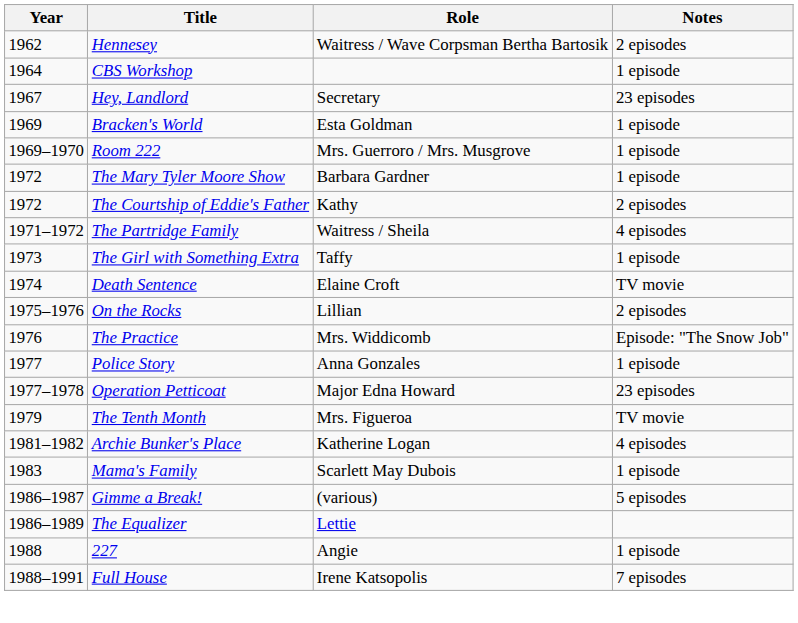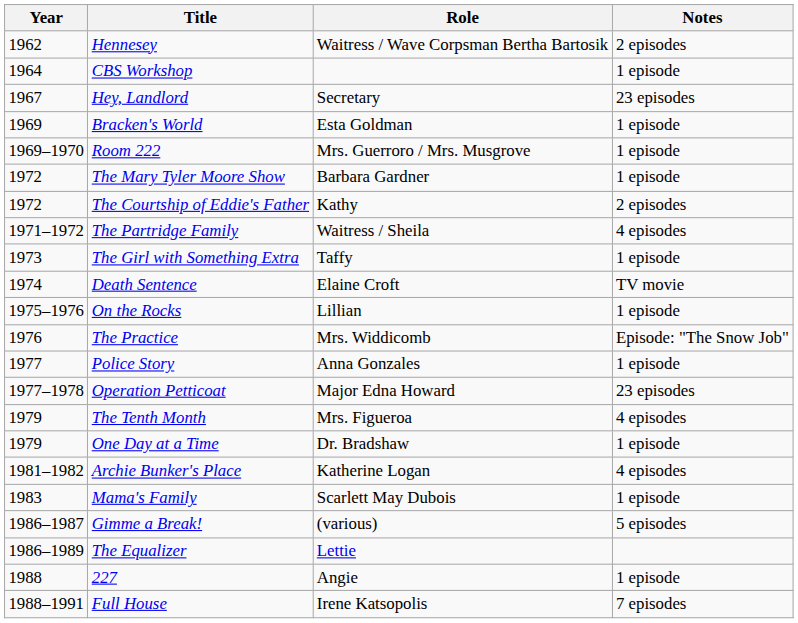 <table class="wikitable sortable">
 <tr>
 <th>Year</th>
 <th>Title</th>
 <th>Role</th>
 <th>Notes</th>
 </tr>
 <tr>
 <td>1962</td>
 <td><em><a href='#'>Hennesey</a></em></td>
 <td>Waitress / Wave Corpsman Bertha Bartosik</td>
 <td>2 episodes</td>
 </tr>
 <tr>
 <td>1964</td>
 <td><em><a href='#'>CBS Workshop</a></em></td>
 <td></td>
 <td>1 episode</td>
 </tr>
 <tr>
 <td>1967</td>
 <td><em><a href='#'>Hey, Landlord</a></em></td>
 <td>Secretary</td>
 <td>23 episodes</td>
 </tr>
 <tr>
 <td>1969</td>
 <td><em><a href='#'>Bracken's World</a></em></td>
 <td>Esta Goldman</td>
 <td>1 episode</td>
 </tr>
 <tr>
 <td>1969–1970</td>
 <td><em><a href='#'>Room 222</a></em></td>
 <td>Mrs. Guerroro / Mrs. Musgrove</td>
 <td>1 episode</td>
 </tr>
 <tr>
 <td>1972</td>
 <td><em><a href='#'>The Mary Tyler Moore Show</a></em></td>
 <td>Barbara Gardner</td>
 <td>1 episode</td>
 </tr>
 <tr>
 <td>1972</td>
 <td><em><a href='#'>The Courtship of Eddie's Father</a></em></td>
 <td>Kathy</td>
 <td>2 episodes</td>
 </tr>
 <tr>
 <td>1971–1972</td>
 <td><em><a href='#'>The Partridge Family</a></em></td>
 <td>Waitress / Sheila</td>
 <td>4 episodes</td>
 </tr>
 <tr>
 <td>1973</td>
 <td><em><a href='#'>The Girl with Something Extra</a></em></td>
 <td>Taffy</td>
 <td>1 episode</td>
 </tr>
 <tr>
 <td>1974</td>
 <td><em><a href='#'>Death Sentence</a></em></td>
 <td>Elaine Croft</td>
 <td>TV movie</td>
 </tr>
 <tr>
 <td>1975–1976</td>
 <td><em><a href='#'>On the Rocks</a></em></td>
 <td>Lillian</td>
-<td>2 episodes</td>
+<td>1 episode</td>
 </tr>
 <tr>
 <td>1976</td>
 <td><em><a href='#'>The Practice</a></em></td>
 <td>Mrs. Widdicomb</td>
 <td>Episode: "The Snow Job" </td>
 </tr>
 <tr>
 <td>1977</td>
 <td><em><a href='#'>Police Story</a></em></td>
 <td>Anna Gonzales</td>
 <td>1 episode</td>
 </tr>
 <tr>
 <td>1977–1978</td>
 <td><em><a href='#'>Operation Petticoat</a></em></td>
 <td>Major Edna Howard</td>
 <td>23 episodes</td>
 </tr>
 <tr>
 <td>1979</td>
 <td><em><a href='#'>The Tenth Month</a></em></td>
 <td>Mrs. Figueroa</td>
-<td>TV movie</td>
+<td>4 episodes</td>
+</tr>
+<tr>
+<td>1979</td>
+<td><em><a href='#'>One Day at a Time</a></em></td>
+<td>Dr. Bradshaw</td>
+<td>1 episode</td>
 </tr>
 <tr>
 <td>1981–1982</td>
 <td><em><a href='#'>Archie Bunker's Place</a></em></td>
 <td>Katherine Logan</td>
 <td>4 episodes</td>
 </tr>
 <tr>
 <td>1983</td>
 <td><em><a href='#'>Mama's Family</a></em></td>
 <td>Scarlett May Dubois</td>
 <td>1 episode</td>
 </tr>
 <tr>
 <td>1986–1987</td>
 <td><em><a href='#'>Gimme a Break!</a></em></td>
 <td>(various)</td>
 <td>5 episodes</td>
 </tr>
 <tr>
 <td>1986–1989</td>
 <td><em><a href='#'>The Equalizer</a></em></td>
 <td><a href='#'>Lettie</a></td>
 <td></td>
 </tr>
 <tr>
 <td>1988</td>
 <td><em><a href='#'>227</a></em></td>
 <td>Angie</td>
 <td>1 episode</td>
 </tr>
 <tr>
 <td>1988–1991</td>
 <td><em><a href='#'>Full House</a></em></td>
 <td>Irene Katsopolis</td>
 <td>7 episodes</td>
 </tr>
 </table>
